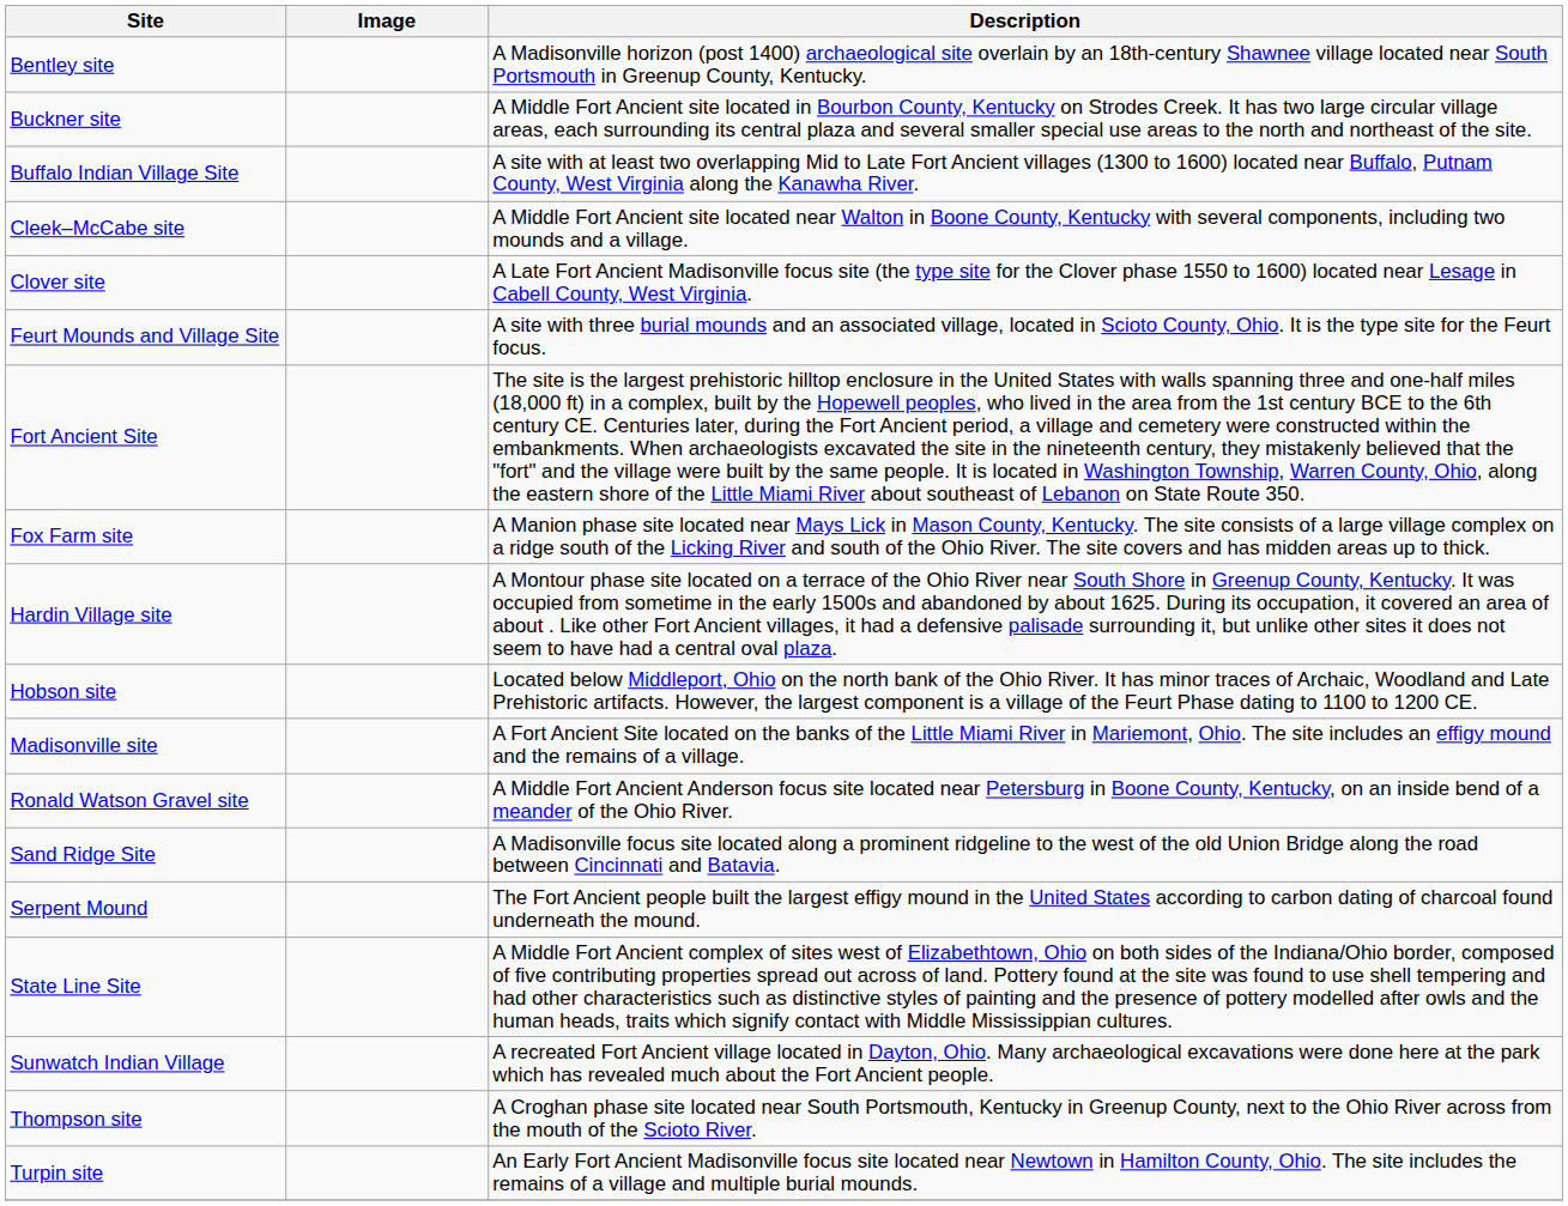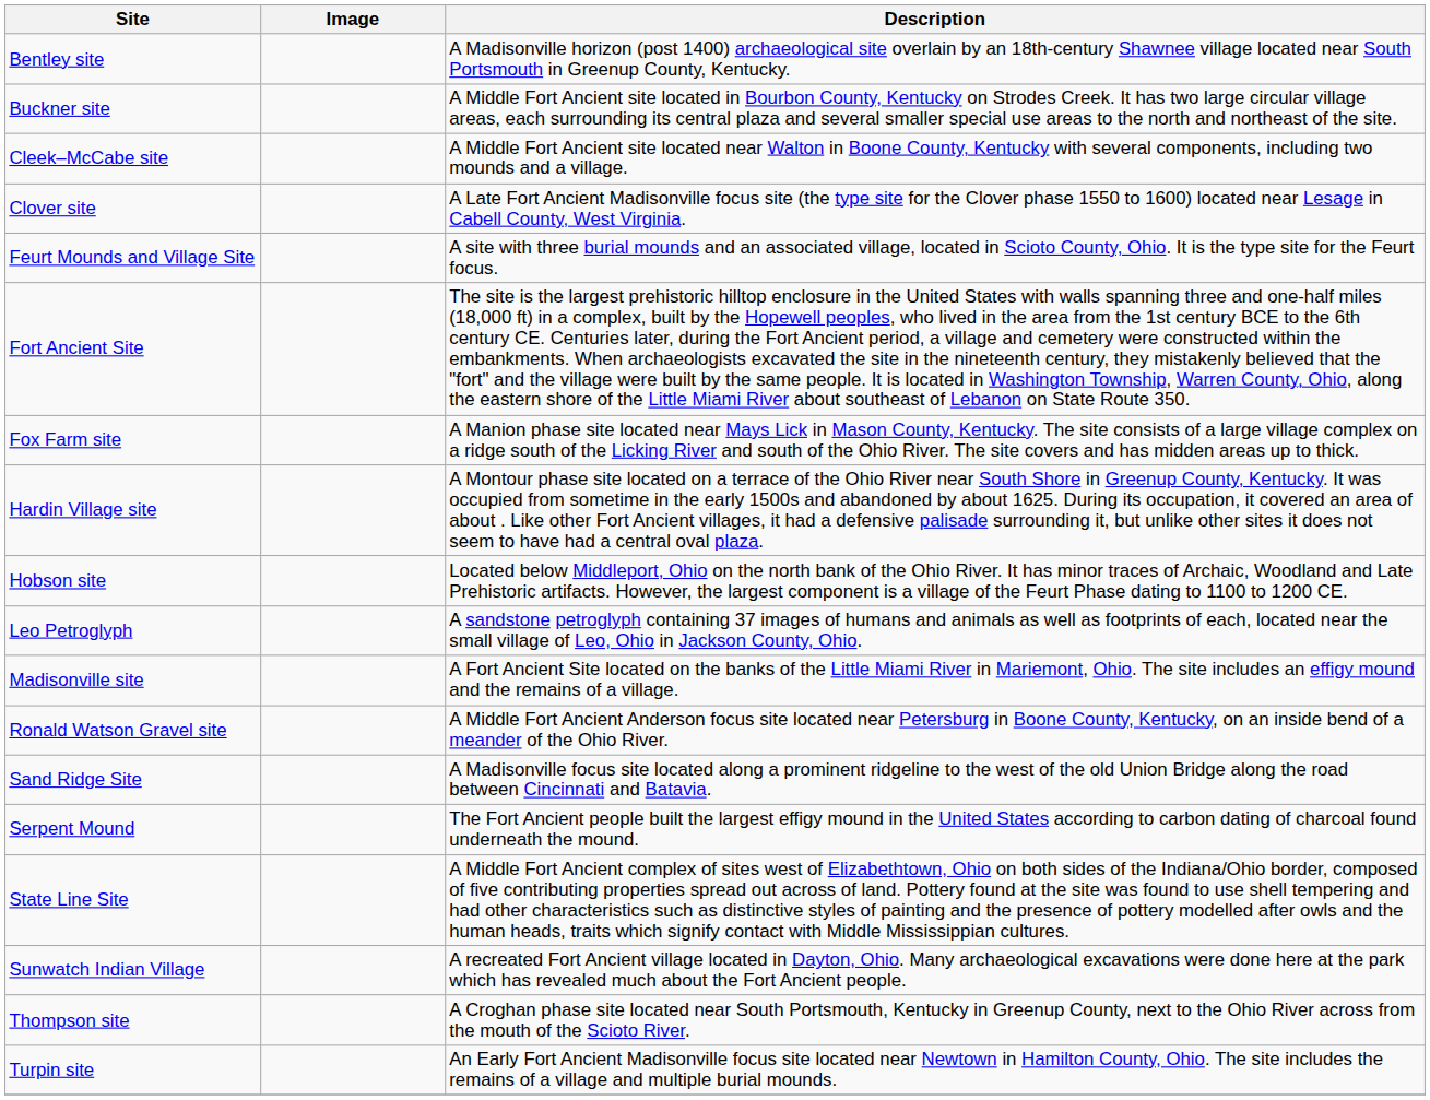 <table class="wikitable sortable" style="width:98%">
 <tr>
 <th width="18%"><strong>Site</strong></th>
 <th width="13%"><strong>Image</strong></th>
 <th width="69%"><strong>Description</strong></th>
 </tr>
 <tr>
 <td><a href='#'>Bentley site</a></td>
 <td></td>
 <td>A Madisonville horizon (post 1400) <a href='#'>archaeological site</a> overlain by an 18th-century <a href='#'>Shawnee</a> village located near <a href='#'>South Portsmouth</a> in Greenup County, Kentucky.</td>
 </tr>
 <tr>
 <td><a href='#'>Buckner site</a></td>
 <td></td>
 <td>A Middle Fort Ancient site located in <a href='#'>Bourbon County, Kentucky</a> on Strodes Creek. It has two large circular village areas, each surrounding its central plaza and several smaller special use areas to the north and northeast of the site.</td>
-</tr>
-<tr>
-<td><a href='#'>Buffalo Indian Village Site</a></td>
-<td></td>
-<td>A site with at least two overlapping Mid to Late Fort Ancient villages (1300 to 1600) located near <a href='#'>Buffalo</a>, <a href='#'>Putnam County, West Virginia</a> along the <a href='#'>Kanawha River</a>.</td>
 </tr>
 <tr>
 <td><a href='#'>Cleek–McCabe site</a></td>
 <td></td>
 <td>A Middle Fort Ancient site located near <a href='#'>Walton</a> in <a href='#'>Boone County, Kentucky</a> with several components, including two mounds and a village.</td>
 </tr>
 <tr>
 <td><a href='#'>Clover site</a></td>
 <td></td>
 <td>A Late Fort Ancient Madisonville focus site (the <a href='#'>type site</a> for the Clover phase 1550 to 1600) located near <a href='#'>Lesage</a> in <a href='#'>Cabell County, West Virginia</a>.</td>
 </tr>
 <tr>
 <td><a href='#'>Feurt Mounds and Village Site</a></td>
 <td></td>
 <td>A site with three <a href='#'>burial mounds</a> and an associated village, located in <a href='#'>Scioto County, Ohio</a>. It is the type site for the Feurt focus.</td>
 </tr>
 <tr>
 <td><a href='#'>Fort Ancient Site</a></td>
 <td></td>
 <td>The site is the largest prehistoric hilltop enclosure in the United States with walls spanning three and one-half miles (18,000 ft) in a  complex, built by the <a href='#'>Hopewell peoples</a>, who lived in the area from the 1st century BCE to the 6th century CE. Centuries later, during the Fort Ancient period, a village and cemetery were constructed within the embankments. When archaeologists excavated the site in the nineteenth century, they mistakenly believed that the "fort" and the village were built by the same people. It is located in <a href='#'>Washington Township</a>, <a href='#'>Warren County, Ohio</a>, along the eastern shore of the <a href='#'>Little Miami River</a> about  southeast of <a href='#'>Lebanon</a> on State Route 350.</td>
 </tr>
 <tr>
 <td><a href='#'>Fox Farm site</a></td>
 <td></td>
 <td>A Manion phase site located near <a href='#'>Mays Lick</a> in <a href='#'>Mason County, Kentucky</a>. The site consists of a large village complex on a ridge  south of the <a href='#'>Licking River</a> and  south of the Ohio River. The site covers  and has midden areas up to  thick.</td>
 </tr>
 <tr>
 <td><a href='#'>Hardin Village site</a></td>
 <td></td>
 <td>A Montour phase site located on a terrace of the Ohio River near <a href='#'>South Shore</a> in <a href='#'>Greenup County, Kentucky</a>. It was occupied from sometime in the early 1500s and abandoned by about 1625. During its occupation, it covered an area of about . Like other Fort Ancient villages, it had a defensive <a href='#'>palisade</a> surrounding it, but unlike other sites it does not seem to have had a central oval <a href='#'>plaza</a>.</td>
 </tr>
 <tr>
 <td><a href='#'>Hobson site</a></td>
 <td></td>
 <td>Located  below <a href='#'>Middleport, Ohio</a> on the north bank of the Ohio River. It has minor traces of Archaic, Woodland and Late Prehistoric artifacts. However, the largest component is a village of the Feurt Phase dating to 1100 to 1200 CE.</td>
+</tr>
+<tr>
+<td><a href='#'>Leo Petroglyph</a></td>
+<td></td>
+<td>A <a href='#'>sandstone</a> <a href='#'>petroglyph</a> containing 37 images of humans and animals as well as footprints of each, located near the small village of <a href='#'>Leo, Ohio</a> in <a href='#'>Jackson County, Ohio</a>.</td>
 </tr>
 <tr>
 <td><a href='#'>Madisonville site</a></td>
 <td></td>
 <td>A Fort Ancient Site located on the banks of the <a href='#'>Little Miami River</a> in <a href='#'>Mariemont</a>, <a href='#'>Ohio</a>. The site includes an <a href='#'>effigy mound</a> and the remains of a village.</td>
 </tr>
 <tr>
 <td><a href='#'>Ronald Watson Gravel site</a></td>
 <td></td>
 <td>A Middle Fort Ancient Anderson focus site located near <a href='#'>Petersburg</a> in <a href='#'>Boone County, Kentucky</a>, on an inside bend of a <a href='#'>meander</a> of the Ohio River.</td>
 </tr>
 <tr>
 <td><a href='#'>Sand Ridge Site</a></td>
 <td></td>
 <td>A Madisonville focus site located along a prominent ridgeline to the west of the old Union Bridge along the road between <a href='#'>Cincinnati</a> and <a href='#'>Batavia</a>.</td>
 </tr>
 <tr>
 <td><a href='#'>Serpent Mound</a></td>
 <td></td>
 <td>The Fort Ancient people built the largest effigy mound in the <a href='#'>United States</a> according to carbon dating of charcoal found underneath the mound.</td>
 </tr>
 <tr>
 <td><a href='#'>State Line Site</a></td>
 <td></td>
 <td>A Middle Fort Ancient complex of sites west of <a href='#'>Elizabethtown, Ohio</a> on both sides of the Indiana/Ohio border, composed of five contributing properties spread out across  of land. Pottery found at the site was found to use shell tempering and had other characteristics such as distinctive styles of painting and the presence of pottery modelled after owls and the human heads, traits which signify contact with Middle Mississippian cultures.</td>
 </tr>
 <tr>
 <td><a href='#'>Sunwatch Indian Village</a></td>
 <td></td>
 <td>A recreated Fort Ancient village located in <a href='#'>Dayton, Ohio</a>. Many archaeological excavations were done here at the park which has revealed much about the Fort Ancient people.</td>
 </tr>
 <tr>
 <td><a href='#'>Thompson site</a></td>
 <td></td>
 <td>A Croghan phase site located near South Portsmouth, Kentucky in Greenup County, next to the Ohio River across from the mouth of the <a href='#'>Scioto River</a>.</td>
 </tr>
 <tr>
 <td><a href='#'>Turpin site</a></td>
 <td></td>
 <td>An Early Fort Ancient Madisonville focus site located near <a href='#'>Newtown</a> in <a href='#'>Hamilton County, Ohio</a>. The site includes the remains of a village and multiple burial mounds.</td>
 </tr>
 <tr>
 </tr>
 </table>
